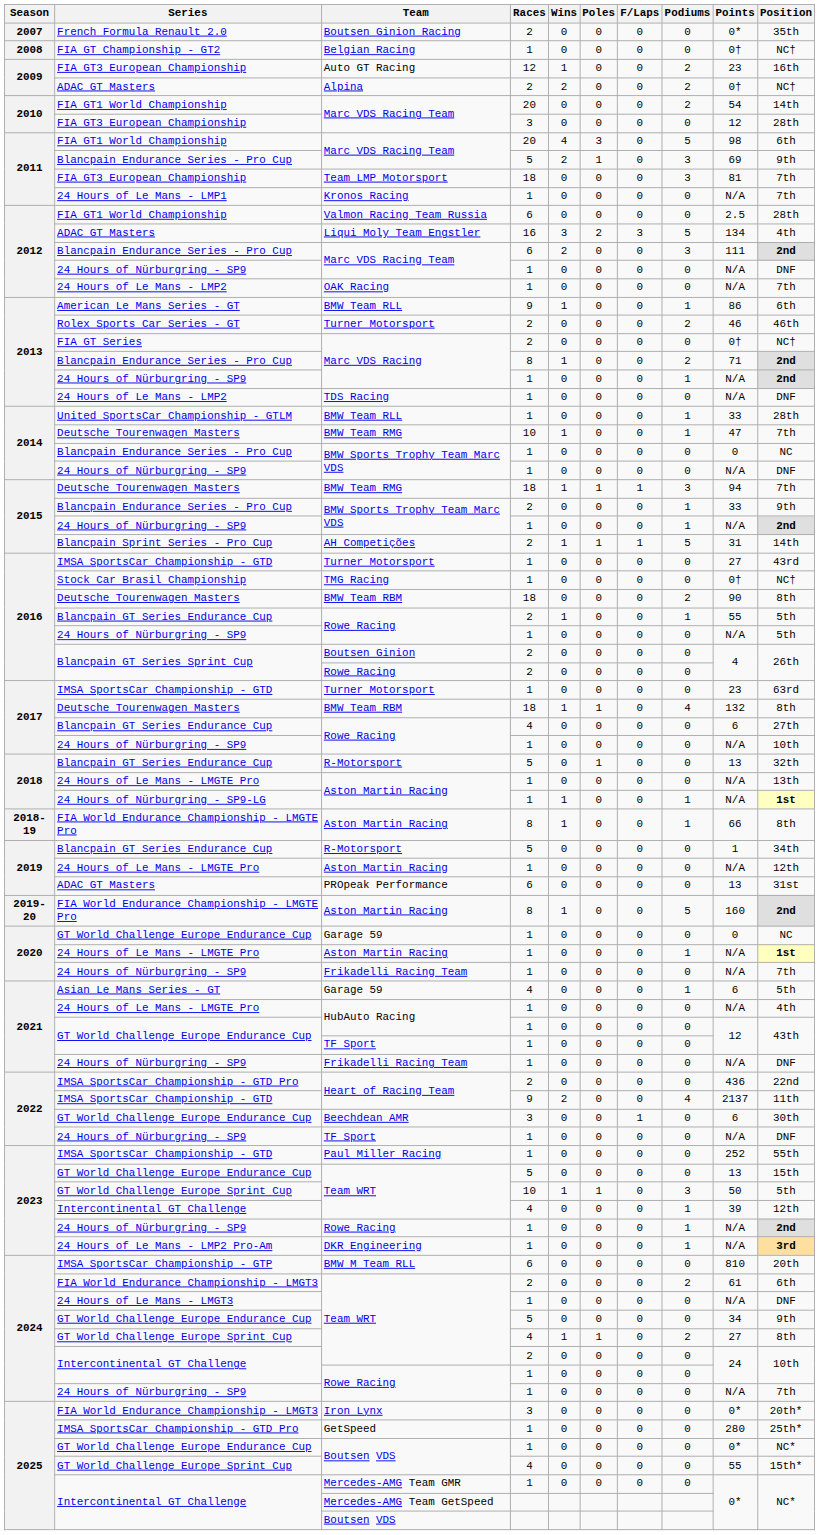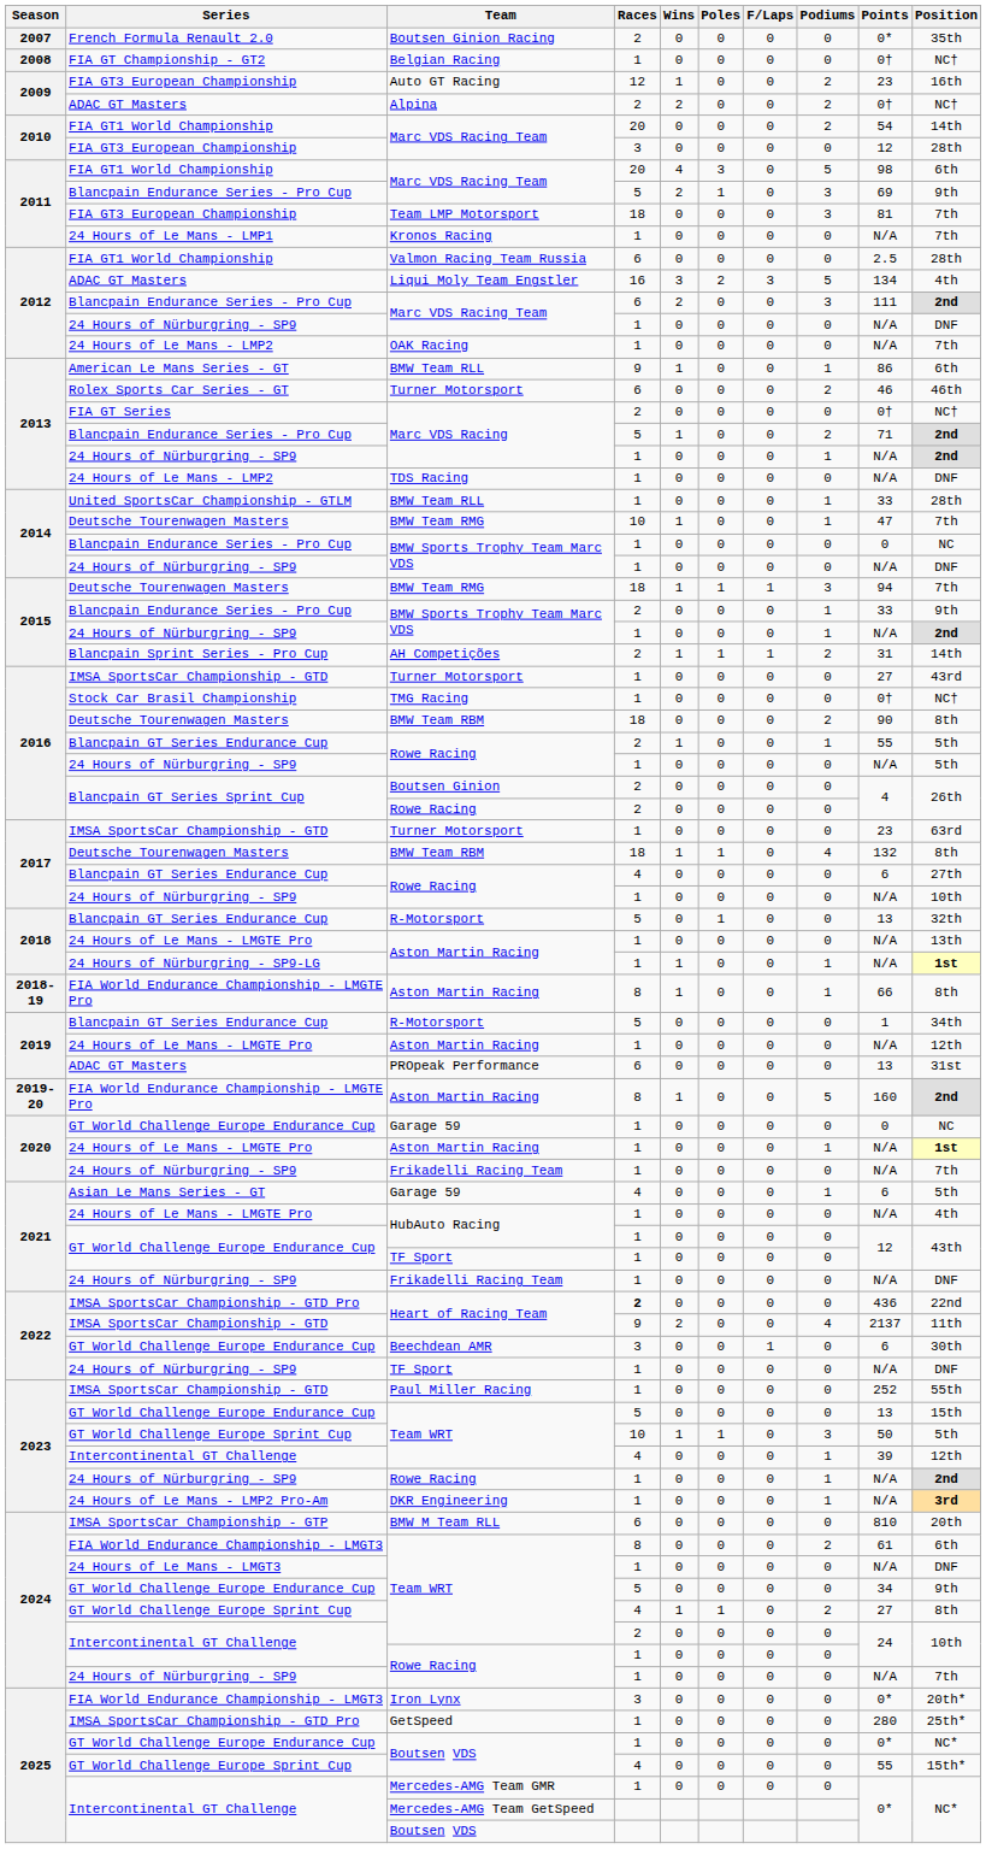 <table class="wikitable" style="font-size: 90%; text-align:center">
 <tr>
 <th>Season</th>
 <th>Series</th>
 <th>Team</th>
 <th>Races</th>
 <th>Wins</th>
 <th>Poles</th>
 <th>F/Laps</th>
 <th>Podiums</th>
 <th>Points</th>
 <th>Position</th>
 </tr>
 <tr>
 <th>2007</th>
 <td align=left><a href='#'>French Formula Renault 2.0</a></td>
 <td align=left><a href='#'>Boutsen Ginion Racing</a></td>
 <td>2</td>
 <td>0</td>
 <td>0</td>
 <td>0</td>
 <td>0</td>
 <td>0*</td>
 <td>35th</td>
 </tr>
 <tr>
 <th>2008</th>
 <td align=left><a href='#'>FIA GT Championship - GT2</a></td>
 <td align=left><a href='#'>Belgian Racing</a></td>
 <td>1</td>
 <td>0</td>
 <td>0</td>
 <td>0</td>
 <td>0</td>
 <td>0†</td>
 <td>NC†</td>
 </tr>
 <tr>
 <th rowspan="2">2009</th>
 <td align=left><a href='#'>FIA GT3 European Championship</a></td>
 <td align=left>Auto GT Racing</td>
 <td>12</td>
 <td>1</td>
 <td>0</td>
 <td>0</td>
 <td>2</td>
 <td>23</td>
 <td>16th</td>
 </tr>
 <tr>
 <td align=left><a href='#'>ADAC GT Masters</a></td>
 <td align=left><a href='#'>Alpina</a></td>
 <td>2</td>
 <td>2</td>
 <td>0</td>
 <td>0</td>
 <td>2</td>
 <td>0†</td>
 <td>NC†</td>
 </tr>
 <tr>
 <th rowspan="2">2010</th>
 <td align=left><a href='#'>FIA GT1 World Championship</a></td>
 <td rowspan="2" align=left><a href='#'>Marc VDS Racing Team</a></td>
 <td>20</td>
 <td>0</td>
 <td>0</td>
 <td>0</td>
 <td>2</td>
 <td>54</td>
 <td>14th</td>
 </tr>
 <tr>
 <td align=left><a href='#'>FIA GT3 European Championship</a></td>
 <td>3</td>
 <td>0</td>
 <td>0</td>
 <td>0</td>
 <td>0</td>
 <td>12</td>
 <td>28th</td>
 </tr>
 <tr>
 <th rowspan="4">2011</th>
 <td align=left><a href='#'>FIA GT1 World Championship</a></td>
 <td rowspan="2" align=left><a href='#'>Marc VDS Racing Team</a></td>
 <td>20</td>
 <td>4</td>
 <td>3</td>
 <td>0</td>
 <td>5</td>
 <td>98</td>
 <td>6th</td>
 </tr>
 <tr>
 <td align=left><a href='#'>Blancpain Endurance Series - Pro Cup</a></td>
 <td>5</td>
 <td>2</td>
 <td>1</td>
 <td>0</td>
 <td>3</td>
 <td>69</td>
 <td>9th</td>
 </tr>
 <tr>
 <td align=left><a href='#'>FIA GT3 European Championship</a></td>
 <td align=left><a href='#'>Team LMP Motorsport</a></td>
 <td>18</td>
 <td>0</td>
 <td>0</td>
 <td>0</td>
 <td>3</td>
 <td>81</td>
 <td>7th</td>
 </tr>
 <tr>
 <td align=left><a href='#'>24 Hours of Le Mans - LMP1</a></td>
 <td align=left><a href='#'>Kronos Racing</a></td>
 <td>1</td>
 <td>0</td>
 <td>0</td>
 <td>0</td>
 <td>0</td>
 <td>N/A</td>
 <td>7th</td>
 </tr>
 <tr>
 <th rowspan="5">2012</th>
 <td align=left><a href='#'>FIA GT1 World Championship</a></td>
 <td align=left><a href='#'>Valmon Racing Team Russia</a></td>
 <td>6</td>
 <td>0</td>
 <td>0</td>
 <td>0</td>
 <td>0</td>
 <td>2.5</td>
 <td>28th</td>
 </tr>
 <tr>
 <td align=left><a href='#'>ADAC GT Masters</a></td>
 <td align=left><a href='#'>Liqui Moly Team Engstler</a></td>
 <td>16</td>
 <td>3</td>
 <td>2</td>
 <td>3</td>
 <td>5</td>
 <td>134</td>
 <td>4th</td>
 </tr>
 <tr>
 <td align=left><a href='#'>Blancpain Endurance Series - Pro Cup</a></td>
 <td rowspan="2" align=left><a href='#'>Marc VDS Racing Team</a></td>
 <td>6</td>
 <td>2</td>
 <td>0</td>
 <td>0</td>
 <td>3</td>
 <td>111</td>
 <td style="background:#DFDFDF;"><strong>2nd</strong></td>
 </tr>
 <tr>
 <td align=left><a href='#'>24 Hours of Nürburgring - SP9</a></td>
 <td>1</td>
 <td>0</td>
 <td>0</td>
 <td>0</td>
 <td>0</td>
 <td>N/A</td>
 <td>DNF</td>
 </tr>
 <tr>
 <td align=left><a href='#'>24 Hours of Le Mans - LMP2</a></td>
 <td align=left><a href='#'>OAK Racing</a></td>
 <td>1</td>
 <td>0</td>
 <td>0</td>
 <td>0</td>
 <td>0</td>
 <td>N/A</td>
 <td>7th</td>
 </tr>
 <tr>
 <th rowspan="6">2013</th>
 <td align=left><a href='#'>American Le Mans Series - GT</a></td>
 <td align=left><a href='#'>BMW Team RLL</a></td>
 <td>9</td>
 <td>1</td>
 <td>0</td>
 <td>0</td>
 <td>1</td>
 <td>86</td>
 <td>6th</td>
 </tr>
 <tr>
 <td align=left><a href='#'>Rolex Sports Car Series - GT</a></td>
 <td align=left><a href='#'>Turner Motorsport</a></td>
-<td>2</td>
+<td>6</td>
 <td>0</td>
 <td>0</td>
 <td>0</td>
 <td>2</td>
 <td>46</td>
 <td>46th</td>
 </tr>
 <tr>
 <td align=left><a href='#'>FIA GT Series</a></td>
 <td rowspan="3" align=left><a href='#'>Marc VDS Racing</a></td>
 <td>2</td>
 <td>0</td>
 <td>0</td>
 <td>0</td>
 <td>0</td>
 <td>0†</td>
 <td>NC†</td>
 </tr>
 <tr>
 <td align=left><a href='#'>Blancpain Endurance Series - Pro Cup</a></td>
-<td>8</td>
+<td>5</td>
 <td>1</td>
 <td>0</td>
 <td>0</td>
 <td>2</td>
 <td>71</td>
 <td style="background:#DFDFDF;"><strong>2nd</strong></td>
 </tr>
 <tr>
 <td align=left><a href='#'>24 Hours of Nürburgring - SP9</a></td>
 <td>1</td>
 <td>0</td>
 <td>0</td>
 <td>0</td>
 <td>1</td>
 <td>N/A</td>
 <td style="background:#DFDFDF;"><strong>2nd</strong></td>
 </tr>
 <tr>
 <td align=left><a href='#'>24 Hours of Le Mans - LMP2</a></td>
 <td align=left><a href='#'>TDS Racing</a></td>
 <td>1</td>
 <td>0</td>
 <td>0</td>
 <td>0</td>
 <td>0</td>
 <td>N/A</td>
 <td>DNF</td>
 </tr>
 <tr>
 <th rowspan="4">2014</th>
 <td align=left><a href='#'>United SportsCar Championship - GTLM</a></td>
 <td align=left><a href='#'>BMW Team RLL</a></td>
 <td>1</td>
 <td>0</td>
 <td>0</td>
 <td>0</td>
 <td>1</td>
 <td>33</td>
 <td>28th</td>
 </tr>
 <tr>
 <td align=left><a href='#'>Deutsche Tourenwagen Masters</a></td>
 <td align=left><a href='#'>BMW Team RMG</a></td>
 <td>10</td>
 <td>1</td>
 <td>0</td>
 <td>0</td>
 <td>1</td>
 <td>47</td>
 <td>7th</td>
 </tr>
 <tr>
 <td align=left><a href='#'>Blancpain Endurance Series - Pro Cup</a></td>
 <td rowspan="2" align=left><a href='#'>BMW Sports Trophy Team Marc VDS</a></td>
 <td>1</td>
 <td>0</td>
 <td>0</td>
 <td>0</td>
 <td>0</td>
 <td>0</td>
 <td>NC</td>
 </tr>
 <tr>
 <td align=left><a href='#'>24 Hours of Nürburgring - SP9</a></td>
 <td>1</td>
 <td>0</td>
 <td>0</td>
 <td>0</td>
 <td>0</td>
 <td>N/A</td>
 <td>DNF</td>
 </tr>
 <tr>
 <th rowspan="4">2015</th>
 <td align=left><a href='#'>Deutsche Tourenwagen Masters</a></td>
 <td align=left><a href='#'>BMW Team RMG</a></td>
 <td>18</td>
 <td>1</td>
 <td>1</td>
 <td>1</td>
 <td>3</td>
 <td>94</td>
 <td>7th</td>
 </tr>
 <tr>
 <td align=left><a href='#'>Blancpain Endurance Series - Pro Cup</a></td>
 <td rowspan="2" align=left><a href='#'>BMW Sports Trophy Team Marc VDS</a></td>
 <td>2</td>
 <td>0</td>
 <td>0</td>
 <td>0</td>
 <td>1</td>
 <td>33</td>
 <td>9th</td>
 </tr>
 <tr>
 <td align=left><a href='#'>24 Hours of Nürburgring - SP9</a></td>
 <td>1</td>
 <td>0</td>
 <td>0</td>
 <td>0</td>
 <td>1</td>
 <td>N/A</td>
 <td style="background:#DFDFDF;"><strong>2nd</strong></td>
 </tr>
 <tr>
 <td align=left><a href='#'>Blancpain Sprint Series - Pro Cup</a></td>
 <td align=left><a href='#'>AH Competições</a></td>
 <td>2</td>
 <td>1</td>
 <td>1</td>
 <td>1</td>
-<td>5</td>
+<td>2</td>
 <td>31</td>
 <td>14th</td>
 </tr>
 <tr>
 <th rowspan="7">2016</th>
 <td align=left><a href='#'>IMSA SportsCar Championship - GTD</a></td>
 <td align=left><a href='#'>Turner Motorsport</a></td>
 <td>1</td>
 <td>0</td>
 <td>0</td>
 <td>0</td>
 <td>0</td>
 <td>27</td>
 <td>43rd</td>
 </tr>
 <tr>
 <td align=left><a href='#'>Stock Car Brasil Championship</a></td>
 <td align=left><a href='#'>TMG Racing</a></td>
 <td>1</td>
 <td>0</td>
 <td>0</td>
 <td>0</td>
 <td>0</td>
 <td>0†</td>
 <td>NC†</td>
 </tr>
 <tr>
 <td align=left><a href='#'>Deutsche Tourenwagen Masters</a></td>
 <td align=left><a href='#'>BMW Team RBM</a></td>
 <td>18</td>
 <td>0</td>
 <td>0</td>
 <td>0</td>
 <td>2</td>
 <td>90</td>
 <td>8th</td>
 </tr>
 <tr>
 <td align=left><a href='#'>Blancpain GT Series Endurance Cup</a></td>
 <td rowspan="2" align=left><a href='#'>Rowe Racing</a></td>
 <td>2</td>
 <td>1</td>
 <td>0</td>
 <td>0</td>
 <td>1</td>
 <td>55</td>
 <td>5th</td>
 </tr>
 <tr>
 <td align=left><a href='#'>24 Hours of Nürburgring - SP9</a></td>
 <td>1</td>
 <td>0</td>
 <td>0</td>
 <td>0</td>
 <td>0</td>
 <td>N/A</td>
 <td>5th</td>
 </tr>
 <tr>
 <td rowspan="2" align=left><a href='#'>Blancpain GT Series Sprint Cup</a></td>
 <td align=left><a href='#'>Boutsen Ginion</a></td>
 <td>2</td>
 <td>0</td>
 <td>0</td>
 <td>0</td>
 <td>0</td>
 <td rowspan="2">4</td>
 <td rowspan="2">26th</td>
 </tr>
 <tr>
 <td align=left><a href='#'>Rowe Racing</a></td>
 <td>2</td>
 <td>0</td>
 <td>0</td>
 <td>0</td>
 <td>0</td>
 </tr>
 <tr>
 <th rowspan="4">2017</th>
 <td align=left><a href='#'>IMSA SportsCar Championship - GTD</a></td>
 <td align=left><a href='#'>Turner Motorsport</a></td>
 <td>1</td>
 <td>0</td>
 <td>0</td>
 <td>0</td>
 <td>0</td>
 <td>23</td>
 <td>63rd</td>
 </tr>
 <tr>
 <td align=left><a href='#'>Deutsche Tourenwagen Masters</a></td>
 <td align=left><a href='#'>BMW Team RBM</a></td>
 <td>18</td>
 <td>1</td>
 <td>1</td>
 <td>0</td>
 <td>4</td>
 <td>132</td>
 <td>8th</td>
 </tr>
 <tr>
 <td align=left><a href='#'>Blancpain GT Series Endurance Cup</a></td>
 <td rowspan="2" align=left><a href='#'>Rowe Racing</a></td>
 <td>4</td>
 <td>0</td>
 <td>0</td>
 <td>0</td>
 <td>0</td>
 <td>6</td>
 <td>27th</td>
 </tr>
 <tr>
 <td align=left><a href='#'>24 Hours of Nürburgring - SP9</a></td>
 <td>1</td>
 <td>0</td>
 <td>0</td>
 <td>0</td>
 <td>0</td>
 <td>N/A</td>
 <td>10th</td>
 </tr>
 <tr>
 <th rowspan="3">2018</th>
 <td align=left><a href='#'>Blancpain GT Series Endurance Cup</a></td>
 <td align=left><a href='#'>R-Motorsport</a></td>
 <td>5</td>
 <td>0</td>
 <td>1</td>
 <td>0</td>
 <td>0</td>
 <td>13</td>
 <td>32th</td>
 </tr>
 <tr>
 <td align=left><a href='#'>24 Hours of Le Mans - LMGTE Pro</a></td>
 <td rowspan="2" align=left><a href='#'>Aston Martin Racing</a></td>
 <td>1</td>
 <td>0</td>
 <td>0</td>
 <td>0</td>
 <td>0</td>
 <td>N/A</td>
 <td>13th</td>
 </tr>
 <tr>
 <td align=left><a href='#'>24 Hours of Nürburgring - SP9-LG</a></td>
 <td>1</td>
 <td>1</td>
 <td>0</td>
 <td>0</td>
 <td>1</td>
 <td>N/A</td>
 <td style="background:#FFFFBF;"><strong>1st</strong></td>
 </tr>
 <tr>
 <th>2018-19</th>
 <td align=left><a href='#'>FIA World Endurance Championship - LMGTE Pro</a></td>
 <td align=left><a href='#'>Aston Martin Racing</a></td>
 <td>8</td>
 <td>1</td>
 <td>0</td>
 <td>0</td>
 <td>1</td>
 <td>66</td>
 <td>8th</td>
 </tr>
 <tr>
 <th rowspan="3">2019</th>
 <td align=left><a href='#'>Blancpain GT Series Endurance Cup</a></td>
 <td align=left><a href='#'>R-Motorsport</a></td>
 <td>5</td>
 <td>0</td>
 <td>0</td>
 <td>0</td>
 <td>0</td>
 <td>1</td>
 <td>34th</td>
 </tr>
 <tr>
 <td align=left><a href='#'>24 Hours of Le Mans - LMGTE Pro</a></td>
 <td align=left><a href='#'>Aston Martin Racing</a></td>
 <td>1</td>
 <td>0</td>
 <td>0</td>
 <td>0</td>
 <td>0</td>
 <td>N/A</td>
 <td>12th</td>
 </tr>
 <tr>
 <td align=left><a href='#'>ADAC GT Masters</a></td>
 <td align=left>PROpeak Performance</td>
 <td>6</td>
 <td>0</td>
 <td>0</td>
 <td>0</td>
 <td>0</td>
 <td>13</td>
 <td>31st</td>
 </tr>
 <tr>
 <th>2019-20</th>
 <td align=left><a href='#'>FIA World Endurance Championship - LMGTE Pro</a></td>
 <td align=left><a href='#'>Aston Martin Racing</a></td>
 <td>8</td>
 <td>1</td>
 <td>0</td>
 <td>0</td>
 <td>5</td>
 <td>160</td>
 <td style="background:#DFDFDF;"><strong>2nd</strong></td>
 </tr>
 <tr>
 <th rowspan="3">2020</th>
 <td align=left><a href='#'>GT World Challenge Europe Endurance Cup</a></td>
 <td align=left>Garage 59</td>
 <td>1</td>
 <td>0</td>
 <td>0</td>
 <td>0</td>
 <td>0</td>
 <td>0</td>
 <td>NC</td>
 </tr>
 <tr>
 <td align=left><a href='#'>24 Hours of Le Mans - LMGTE Pro</a></td>
 <td align=left><a href='#'>Aston Martin Racing</a></td>
 <td>1</td>
 <td>0</td>
 <td>0</td>
 <td>0</td>
 <td>1</td>
 <td>N/A</td>
 <td style="background:#FFFFBF;"><strong>1st</strong></td>
 </tr>
 <tr>
 <td align=left><a href='#'>24 Hours of Nürburgring - SP9</a></td>
 <td align=left><a href='#'>Frikadelli Racing Team</a></td>
 <td>1</td>
 <td>0</td>
 <td>0</td>
 <td>0</td>
 <td>0</td>
 <td>N/A</td>
 <td>7th</td>
 </tr>
 <tr>
 <th rowspan="5">2021</th>
 <td align=left><a href='#'>Asian Le Mans Series - GT</a></td>
 <td align=left>Garage 59</td>
 <td>4</td>
 <td>0</td>
 <td>0</td>
 <td>0</td>
 <td>1</td>
 <td>6</td>
 <td>5th</td>
 </tr>
 <tr>
 <td align=left><a href='#'>24 Hours of Le Mans - LMGTE Pro</a></td>
 <td rowspan="2" align=left>HubAuto Racing</td>
 <td>1</td>
 <td>0</td>
 <td>0</td>
 <td>0</td>
 <td>0</td>
 <td>N/A</td>
 <td>4th</td>
 </tr>
 <tr>
 <td rowspan="2" align=left><a href='#'>GT World Challenge Europe Endurance Cup</a></td>
 <td>1</td>
 <td>0</td>
 <td>0</td>
 <td>0</td>
 <td>0</td>
 <td rowspan="2">12</td>
 <td rowspan="2">43th</td>
 </tr>
 <tr>
 <td align=left><a href='#'>TF Sport</a></td>
 <td>1</td>
 <td>0</td>
 <td>0</td>
 <td>0</td>
 <td>0</td>
 </tr>
 <tr>
 <td align=left><a href='#'>24 Hours of Nürburgring - SP9</a></td>
 <td align=left><a href='#'>Frikadelli Racing Team</a></td>
 <td>1</td>
 <td>0</td>
 <td>0</td>
 <td>0</td>
 <td>0</td>
 <td>N/A</td>
 <td>DNF</td>
 </tr>
 <tr>
 <th rowspan="4">2022</th>
 <td align=left><a href='#'>IMSA SportsCar Championship - GTD Pro</a></td>
 <td rowspan="2" align=left><a href='#'>Heart of Racing Team</a></td>
-<td>2</td>
+<td><strong>2</strong></td>
 <td>0</td>
 <td>0</td>
 <td>0</td>
 <td>0</td>
 <td>436</td>
 <td>22nd</td>
 </tr>
 <tr>
 <td align=left><a href='#'>IMSA SportsCar Championship - GTD</a></td>
 <td>9</td>
 <td>2</td>
 <td>0</td>
 <td>0</td>
 <td>4</td>
 <td>2137</td>
 <td>11th</td>
 </tr>
 <tr>
 <td align=left><a href='#'>GT World Challenge Europe Endurance Cup</a></td>
 <td align=left><a href='#'>Beechdean AMR</a></td>
 <td>3</td>
 <td>0</td>
 <td>0</td>
 <td>1</td>
 <td>0</td>
 <td>6</td>
 <td>30th</td>
 </tr>
 <tr>
 <td align=left><a href='#'>24 Hours of Nürburgring - SP9</a></td>
 <td align=left><a href='#'>TF Sport</a></td>
 <td>1</td>
 <td>0</td>
 <td>0</td>
 <td>0</td>
 <td>0</td>
 <td>N/A</td>
 <td>DNF</td>
 </tr>
 <tr>
 <th rowspan="6">2023</th>
 <td align=left><a href='#'>IMSA SportsCar Championship - GTD</a></td>
 <td align=left><a href='#'>Paul Miller Racing</a></td>
 <td>1</td>
 <td>0</td>
 <td>0</td>
 <td>0</td>
 <td>0</td>
 <td>252</td>
 <td>55th</td>
 </tr>
 <tr>
 <td align=left><a href='#'>GT World Challenge Europe Endurance Cup</a></td>
 <td rowspan="3" align=left><a href='#'>Team WRT</a></td>
 <td>5</td>
 <td>0</td>
 <td>0</td>
 <td>0</td>
 <td>0</td>
 <td>13</td>
 <td>15th</td>
 </tr>
 <tr>
 <td align=left><a href='#'>GT World Challenge Europe Sprint Cup</a></td>
 <td>10</td>
 <td>1</td>
 <td>1</td>
 <td>0</td>
 <td>3</td>
 <td>50</td>
 <td>5th</td>
 </tr>
 <tr>
 <td align=left><a href='#'>Intercontinental GT Challenge</a></td>
 <td>4</td>
 <td>0</td>
 <td>0</td>
 <td>0</td>
 <td>1</td>
 <td>39</td>
 <td>12th</td>
 </tr>
 <tr>
 <td align=left><a href='#'>24 Hours of Nürburgring - SP9</a></td>
 <td align=left><a href='#'>Rowe Racing</a></td>
 <td>1</td>
 <td>0</td>
 <td>0</td>
 <td>0</td>
 <td>1</td>
 <td>N/A</td>
 <td style="background:#DFDFDF;"><strong>2nd</strong></td>
 </tr>
 <tr>
 <td align=left><a href='#'>24 Hours of Le Mans - LMP2 Pro-Am</a></td>
 <td align=left><a href='#'>DKR Engineering</a></td>
 <td>1</td>
 <td>0</td>
 <td>0</td>
 <td>0</td>
 <td>1</td>
 <td>N/A</td>
 <td style="background:#FFDF9F;"><strong>3rd</strong></td>
 </tr>
 <tr>
 <th rowspan="8">2024</th>
 <td align=left><a href='#'>IMSA SportsCar Championship - GTP</a></td>
 <td align=left><a href='#'>BMW M Team RLL</a></td>
 <td>6</td>
 <td>0</td>
 <td>0</td>
 <td>0</td>
 <td>0</td>
 <td>810</td>
 <td>20th</td>
 </tr>
 <tr>
 <td align=left><a href='#'>FIA World Endurance Championship - LMGT3</a></td>
 <td rowspan="5" align=left><a href='#'>Team WRT</a></td>
-<td>2</td>
+<td>8</td>
 <td>0</td>
 <td>0</td>
 <td>0</td>
 <td>2</td>
 <td>61</td>
 <td>6th</td>
 </tr>
 <tr>
 <td align=left><a href='#'>24 Hours of Le Mans - LMGT3</a></td>
 <td>1</td>
 <td>0</td>
 <td>0</td>
 <td>0</td>
 <td>0</td>
 <td>N/A</td>
 <td>DNF</td>
 </tr>
 <tr>
 <td align=left><a href='#'>GT World Challenge Europe Endurance Cup</a></td>
 <td>5</td>
 <td>0</td>
 <td>0</td>
 <td>0</td>
 <td>0</td>
 <td>34</td>
 <td>9th</td>
 </tr>
 <tr>
 <td align=left><a href='#'>GT World Challenge Europe Sprint Cup</a></td>
 <td>4</td>
 <td>1</td>
 <td>1</td>
 <td>0</td>
 <td>2</td>
 <td>27</td>
 <td>8th</td>
 </tr>
 <tr>
 <td rowspan="2" align=left><a href='#'>Intercontinental GT Challenge</a></td>
 <td>2</td>
 <td>0</td>
 <td>0</td>
 <td>0</td>
 <td>0</td>
 <td rowspan="2">24</td>
 <td rowspan="2">10th</td>
 </tr>
 <tr>
 <td rowspan="2" align=left><a href='#'>Rowe Racing</a></td>
 <td>1</td>
 <td>0</td>
 <td>0</td>
 <td>0</td>
 <td>0</td>
 </tr>
 <tr>
 <td align=left><a href='#'>24 Hours of Nürburgring - SP9</a></td>
 <td>1</td>
 <td>0</td>
 <td>0</td>
 <td>0</td>
 <td>0</td>
 <td>N/A</td>
 <td>7th</td>
 </tr>
 <tr>
 <th rowspan="7">2025</th>
 <td align=left><a href='#'>FIA World Endurance Championship - LMGT3</a></td>
 <td align=left><a href='#'>Iron Lynx</a></td>
 <td>3</td>
 <td>0</td>
 <td>0</td>
 <td>0</td>
 <td>0</td>
 <td>0*</td>
 <td>20th*</td>
 </tr>
 <tr>
 <td align=left><a href='#'>IMSA SportsCar Championship - GTD Pro</a></td>
 <td align=left>GetSpeed</td>
 <td>1</td>
 <td>0</td>
 <td>0</td>
 <td>0</td>
 <td>0</td>
 <td>280</td>
 <td>25th*</td>
 </tr>
 <tr>
 <td align=left><a href='#'>GT World Challenge Europe Endurance Cup</a></td>
 <td rowspan="2" align=left><a href='#'>Boutsen</a> <a href='#'>VDS</a></td>
 <td>1</td>
 <td>0</td>
 <td>0</td>
 <td>0</td>
 <td>0</td>
 <td>0*</td>
 <td>NC*</td>
 </tr>
 <tr>
 <td align=left><a href='#'>GT World Challenge Europe Sprint Cup</a></td>
 <td>4</td>
 <td>0</td>
 <td>0</td>
 <td>0</td>
 <td>0</td>
 <td>55</td>
 <td>15th*</td>
 </tr>
 <tr>
 <td rowspan="3" align=left><a href='#'>Intercontinental GT Challenge</a></td>
 <td align=left><a href='#'>Mercedes-AMG</a> Team GMR</td>
 <td>1</td>
 <td>0</td>
 <td>0</td>
 <td>0</td>
 <td>0</td>
 <td rowspan="3">0*</td>
 <td rowspan="3">NC*</td>
 </tr>
 <tr>
 <td align=left><a href='#'>Mercedes-AMG</a> Team GetSpeed</td>
 <td></td>
 <td></td>
 <td></td>
 <td></td>
 <td></td>
 </tr>
 <tr>
 <td align=left><a href='#'>Boutsen</a> <a href='#'>VDS</a></td>
 <td></td>
 <td></td>
 <td></td>
 <td></td>
 <td></td>
 </tr>
 </table>
